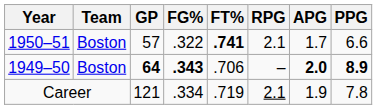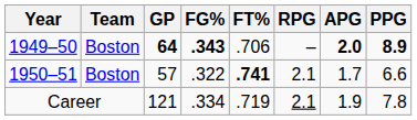 <table class="wikitable sortable" style="font-size:95%; text-align:right;">
 <tr>
 <th>Year</th>
 <th>Team</th>
 <th>GP</th>
 <th>FG%</th>
 <th>FT%</th>
 <th>RPG</th>
 <th>APG</th>
 <th>PPG</th>
 </tr>
 <tr>
+<td style="text-align:left;"><a href='#'>1949–50</a></td>
+<td style="text-align:left;"><a href='#'>Boston</a></td>
+<td><strong>64</strong></td>
+<td><strong>.343</strong></td>
+<td>.706</td>
+<td>–</td>
+<td><strong>2.0</strong></td>
+<td><strong>8.9</strong></td>
+</tr>
+<tr>
 <td style="text-align:left;"><a href='#'>1950–51</a></td>
 <td style="text-align:left;"><a href='#'>Boston</a></td>
 <td>57</td>
 <td>.322</td>
 <td><strong>.741</strong></td>
 <td>2.1</td>
 <td>1.7</td>
 <td>6.6</td>
-</tr>
-<tr>
-<td style="text-align:left;"><a href='#'>1949–50</a></td>
-<td style="text-align:left;"><a href='#'>Boston</a></td>
-<td><strong>64</strong></td>
-<td><strong>.343</strong></td>
-<td>.706</td>
-<td>–</td>
-<td><strong>2.0</strong></td>
-<td><strong>8.9</strong></td>
 </tr>
 <tr>
 <td colspan="2" style="text-align:center;">Career</td>
 <td>121</td>
 <td>.334</td>
 <td>.719</td>
 <td><u>2.1</u></td>
 <td>1.9</td>
 <td>7.8</td>
 </tr>
 </table>
